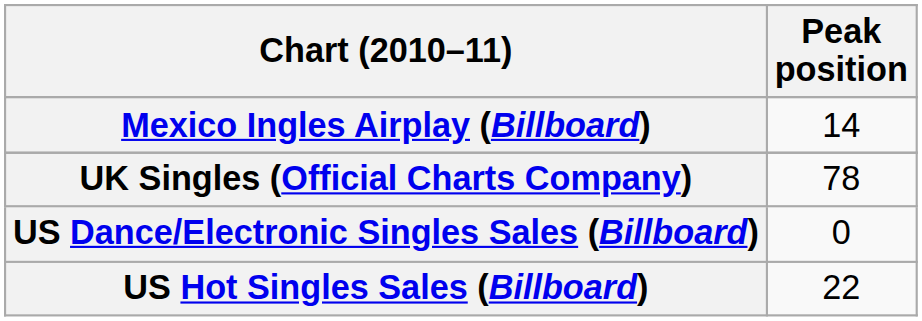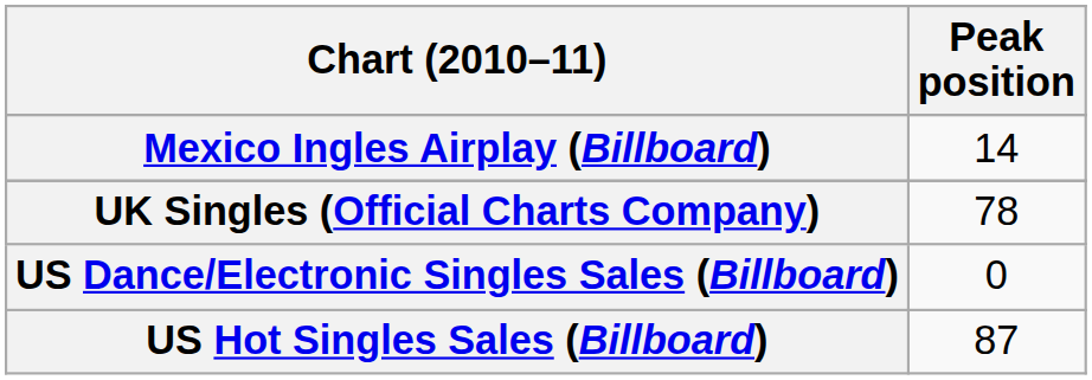 <table class="wikitable plainrowheaders sortable">
 <tr>
 <th scope="col">Chart (2010–11)</th>
 <th scope="col">Peak<br>position</th>
 </tr>
 <tr>
 </tr>
 <tr>
 </tr>
 <tr>
 </tr>
 <tr>
 <th scope="row"><a href='#'>Mexico Ingles Airplay</a> (<em><a href='#'>Billboard</a></em>)</th>
 <td align=center>14</td>
 </tr>
 <tr>
 </tr>
 <tr>
 <th scope="row">UK Singles (<a href='#'>Official Charts Company</a>)</th>
 <td align=center>78</td>
 </tr>
 <tr>
 <th scope="row">US <a href='#'>Dance/Electronic Singles Sales</a> (<em><a href='#'>Billboard</a></em>)</th>
 <td align=center>0</td>
 </tr>
 <tr>
 <th scope="row">US <a href='#'>Hot Singles Sales</a> (<em><a href='#'>Billboard</a></em>)</th>
-<td align=center>22</td>
+<td align=center>87</td>
 </tr>
 </table>
